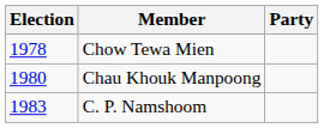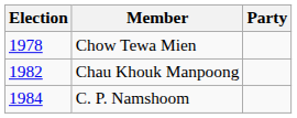 <table class="wikitable sortable">
 <tr>
 <th>Election</th>
 <th>Member</th>
 <th colspan=2>Party</th>
 </tr>
 <tr>
 <td><a href='#'>1978</a></td>
 <td>Chow Tewa Mien</td>
 <td></td>
 </tr>
 <tr>
-<td><a href='#'>1980</a></td>
+<td><a href='#'>1982</a></td>
 <td>Chau Khouk Manpoong</td>
 <td></td>
 </tr>
 <tr>
-<td><a href='#'>1983</a></td>
+<td><a href='#'>1984</a></td>
 <td>C. P. Namshoom</td>
 <td></td>
 </tr>
 </table>
